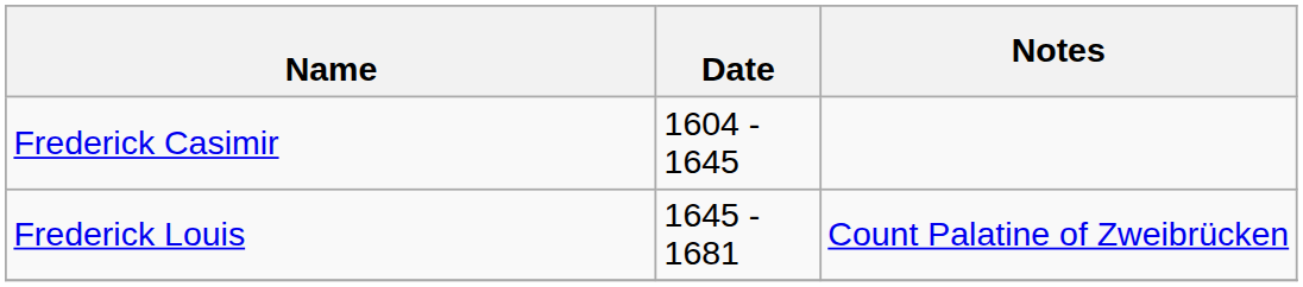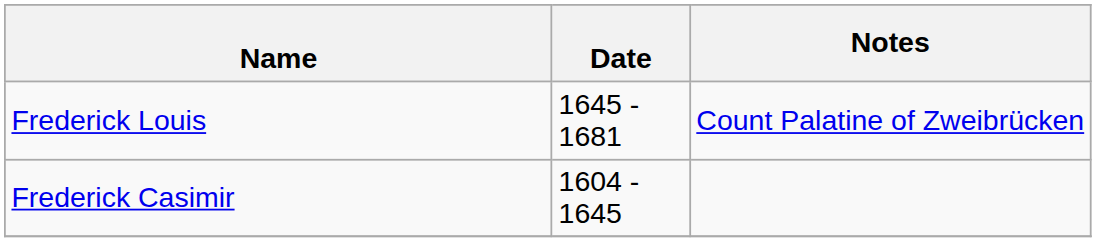 <table class="wikitable">
 <tr>
 <th width=300px><br>Name</th>
 <th width=70px><br>Date</th>
 <th>Notes</th>
 </tr>
 <tr>
+<td><a href='#'>Frederick Louis</a></td>
+<td>1645 - 1681</td>
+<td><a href='#'>Count Palatine of Zweibrücken</a></td>
+</tr>
+<tr>
 <td><a href='#'>Frederick Casimir</a></td>
 <td>1604 - 1645</td>
 <td></td>
 </tr>
 <tr>
-<td><a href='#'>Frederick Louis</a></td>
-<td>1645 - 1681</td>
-<td><a href='#'>Count Palatine of Zweibrücken</a></td>
-</tr>
-<tr>
 </tr>
 </table>
